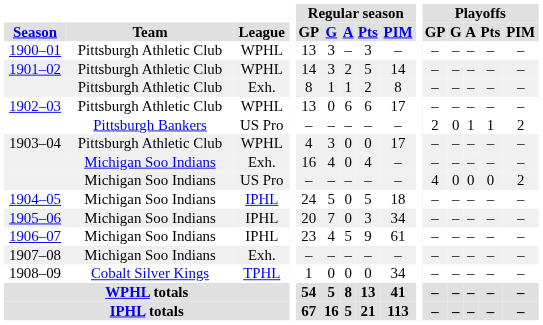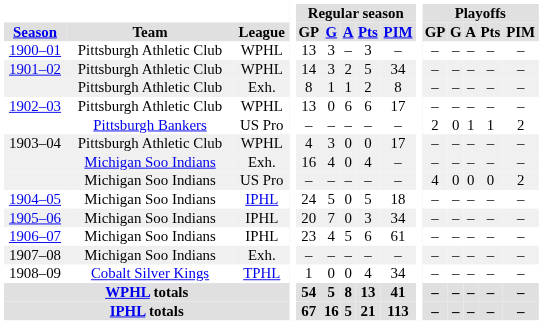 <table BORDER="0" CELLPADDING="1" CELLSPACING="0" width="65%" style="text-align:center">
 <tr bgcolor="#e0e0e0">
 <th colspan="3" bgcolor="#ffffff"> </th>
 <th rowspan="99" bgcolor="#ffffff"> </th>
 <th colspan="5">Regular season</th>
 <th rowspan="99" bgcolor="#ffffff"> </th>
 <th colspan="5">Playoffs</th>
 </tr>
 <tr bgcolor="#e0e0e0">
 <th><a href='#'>Season</a></th>
 <th>Team</th>
 <th>League</th>
 <th>GP</th>
 <th><a href='#'>G</a></th>
 <th><a href='#'>A</a></th>
 <th><a href='#'>Pts</a></th>
 <th><a href='#'>PIM</a></th>
 <th>GP</th>
 <th>G</th>
 <th>A</th>
 <th>Pts</th>
 <th>PIM</th>
 </tr>
 <tr ALIGN="center">
 <td><a href='#'>1900–01</a></td>
 <td>Pittsburgh Athletic Club</td>
 <td>WPHL</td>
 <td>13</td>
 <td>3</td>
 <td>–</td>
 <td>3</td>
 <td>–</td>
 <td>–</td>
 <td>–</td>
 <td>–</td>
 <td>–</td>
 <td>–</td>
 </tr>
 <tr ALIGN="center" bgcolor="#f0f0f0">
 <td><a href='#'>1901–02</a></td>
 <td>Pittsburgh Athletic Club</td>
 <td>WPHL</td>
 <td>14</td>
 <td>3</td>
 <td>2</td>
 <td>5</td>
-<td>14</td>
+<td>34</td>
 <td>–</td>
 <td>–</td>
 <td>–</td>
 <td>–</td>
 <td>–</td>
 </tr>
 <tr ALIGN="center" bgcolor="#f0f0f0">
 <td></td>
 <td>Pittsburgh Athletic Club</td>
 <td>Exh.</td>
 <td>8</td>
 <td>1</td>
 <td>1</td>
 <td>2</td>
 <td>8</td>
 <td>–</td>
 <td>–</td>
 <td>–</td>
 <td>–</td>
 <td>–</td>
 </tr>
 <tr ALIGN="center">
 <td><a href='#'>1902–03</a></td>
 <td>Pittsburgh Athletic Club</td>
 <td>WPHL</td>
 <td>13</td>
 <td>0</td>
 <td>6</td>
 <td>6</td>
 <td>17</td>
 <td>–</td>
 <td>–</td>
 <td>–</td>
 <td>–</td>
 <td>–</td>
 </tr>
 <tr ALIGN="center">
 <td></td>
 <td><a href='#'>Pittsburgh Bankers</a></td>
 <td>US Pro</td>
 <td>–</td>
 <td>–</td>
 <td>–</td>
 <td>–</td>
 <td>–</td>
 <td>2</td>
 <td>0</td>
 <td>1</td>
 <td>1</td>
 <td>2</td>
 </tr>
 <tr ALIGN="center" bgcolor="#f0f0f0">
 <td>1903–04</td>
 <td>Pittsburgh Athletic Club</td>
 <td>WPHL</td>
 <td>4</td>
 <td>3</td>
 <td>0</td>
 <td>0</td>
 <td>17</td>
 <td>–</td>
 <td>–</td>
 <td>–</td>
 <td>–</td>
 <td>–</td>
 </tr>
 <tr ALIGN="center" bgcolor="#f0f0f0">
 <td></td>
 <td><a href='#'>Michigan Soo Indians</a></td>
 <td>Exh.</td>
 <td>16</td>
 <td>4</td>
 <td>0</td>
 <td>4</td>
 <td>–</td>
 <td>–</td>
 <td>–</td>
 <td>–</td>
 <td>–</td>
 <td>–</td>
 </tr>
 <tr ALIGN="center" bgcolor="#f0f0f0">
 <td></td>
 <td>Michigan Soo Indians</td>
 <td>US Pro</td>
 <td>–</td>
 <td>–</td>
 <td>–</td>
 <td>–</td>
 <td>–</td>
 <td>4</td>
 <td>0</td>
 <td>0</td>
 <td>0</td>
 <td>2</td>
 </tr>
 <tr ALIGN="center">
 <td><a href='#'>1904–05</a></td>
 <td>Michigan Soo Indians</td>
 <td><a href='#'>IPHL</a></td>
 <td>24</td>
 <td>5</td>
 <td>0</td>
 <td>5</td>
 <td>18</td>
 <td>–</td>
 <td>–</td>
 <td>–</td>
 <td>–</td>
 <td>–</td>
 </tr>
 <tr ALIGN="center" bgcolor="#f0f0f0">
 <td><a href='#'>1905–06</a></td>
 <td>Michigan Soo Indians</td>
 <td>IPHL</td>
 <td>20</td>
 <td>7</td>
 <td>0</td>
 <td>3</td>
 <td>34</td>
 <td>–</td>
 <td>–</td>
 <td>–</td>
 <td>–</td>
 <td>–</td>
 </tr>
 <tr ALIGN="center">
 <td><a href='#'>1906–07</a></td>
 <td>Michigan Soo Indians</td>
 <td>IPHL</td>
 <td>23</td>
 <td>4</td>
 <td>5</td>
-<td>9</td>
+<td>6</td>
 <td>61</td>
 <td>–</td>
 <td>–</td>
 <td>–</td>
 <td>–</td>
 <td>–</td>
 </tr>
 <tr ALIGN="center" bgcolor="#f0f0f0">
 <td>1907–08</td>
 <td>Michigan Soo Indians</td>
 <td>Exh.</td>
 <td>–</td>
 <td>–</td>
 <td>–</td>
 <td>–</td>
 <td>–</td>
 <td>–</td>
 <td>–</td>
 <td>–</td>
 <td>–</td>
 <td>–</td>
 </tr>
 <tr ALIGN="center">
 <td>1908–09</td>
 <td><a href='#'>Cobalt Silver Kings</a></td>
 <td><a href='#'>TPHL</a></td>
 <td>1</td>
 <td>0</td>
 <td>0</td>
-<td>0</td>
+<td>4</td>
 <td>34</td>
 <td>–</td>
 <td>–</td>
 <td>–</td>
 <td>–</td>
 <td>–</td>
 </tr>
 <tr ALIGN="center" bgcolor="#e0e0e0">
 <th colspan="3" align="center"><a href='#'>WPHL</a> totals</th>
 <th>54</th>
 <th>5</th>
 <th>8</th>
 <th>13</th>
 <th>41</th>
 <th>–</th>
 <th>–</th>
 <th>–</th>
 <th>–</th>
 <th>–</th>
 </tr>
 <tr ALIGN="center" bgcolor="#e0e0e0">
 <th colspan="3" align="center"><a href='#'>IPHL</a> totals</th>
 <th>67</th>
 <th>16</th>
 <th>5</th>
 <th>21</th>
 <th>113</th>
 <th>–</th>
 <th>–</th>
 <th>–</th>
 <th>–</th>
 <th>–</th>
 </tr>
 </table>
